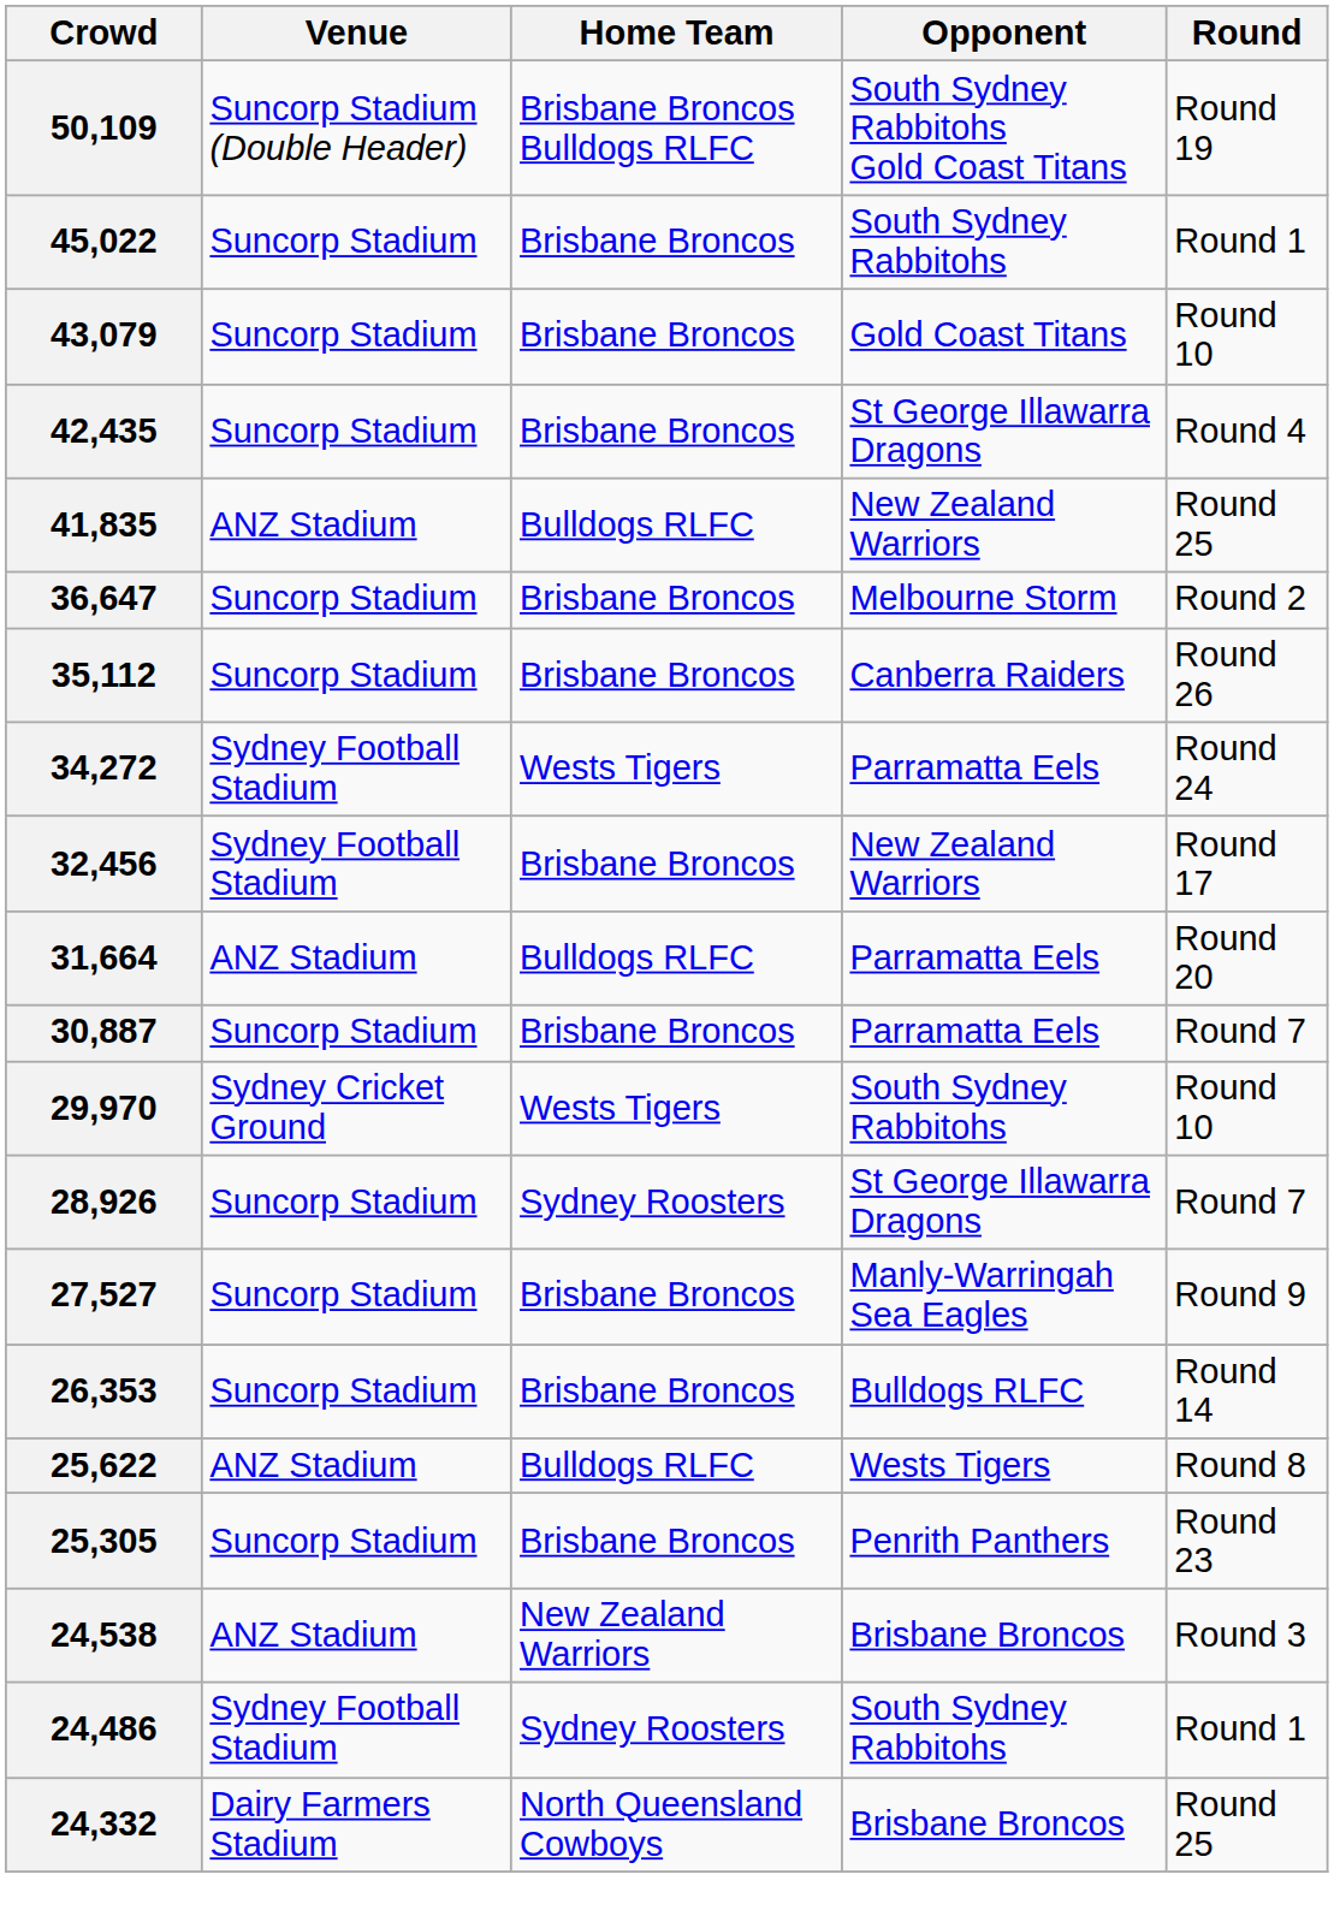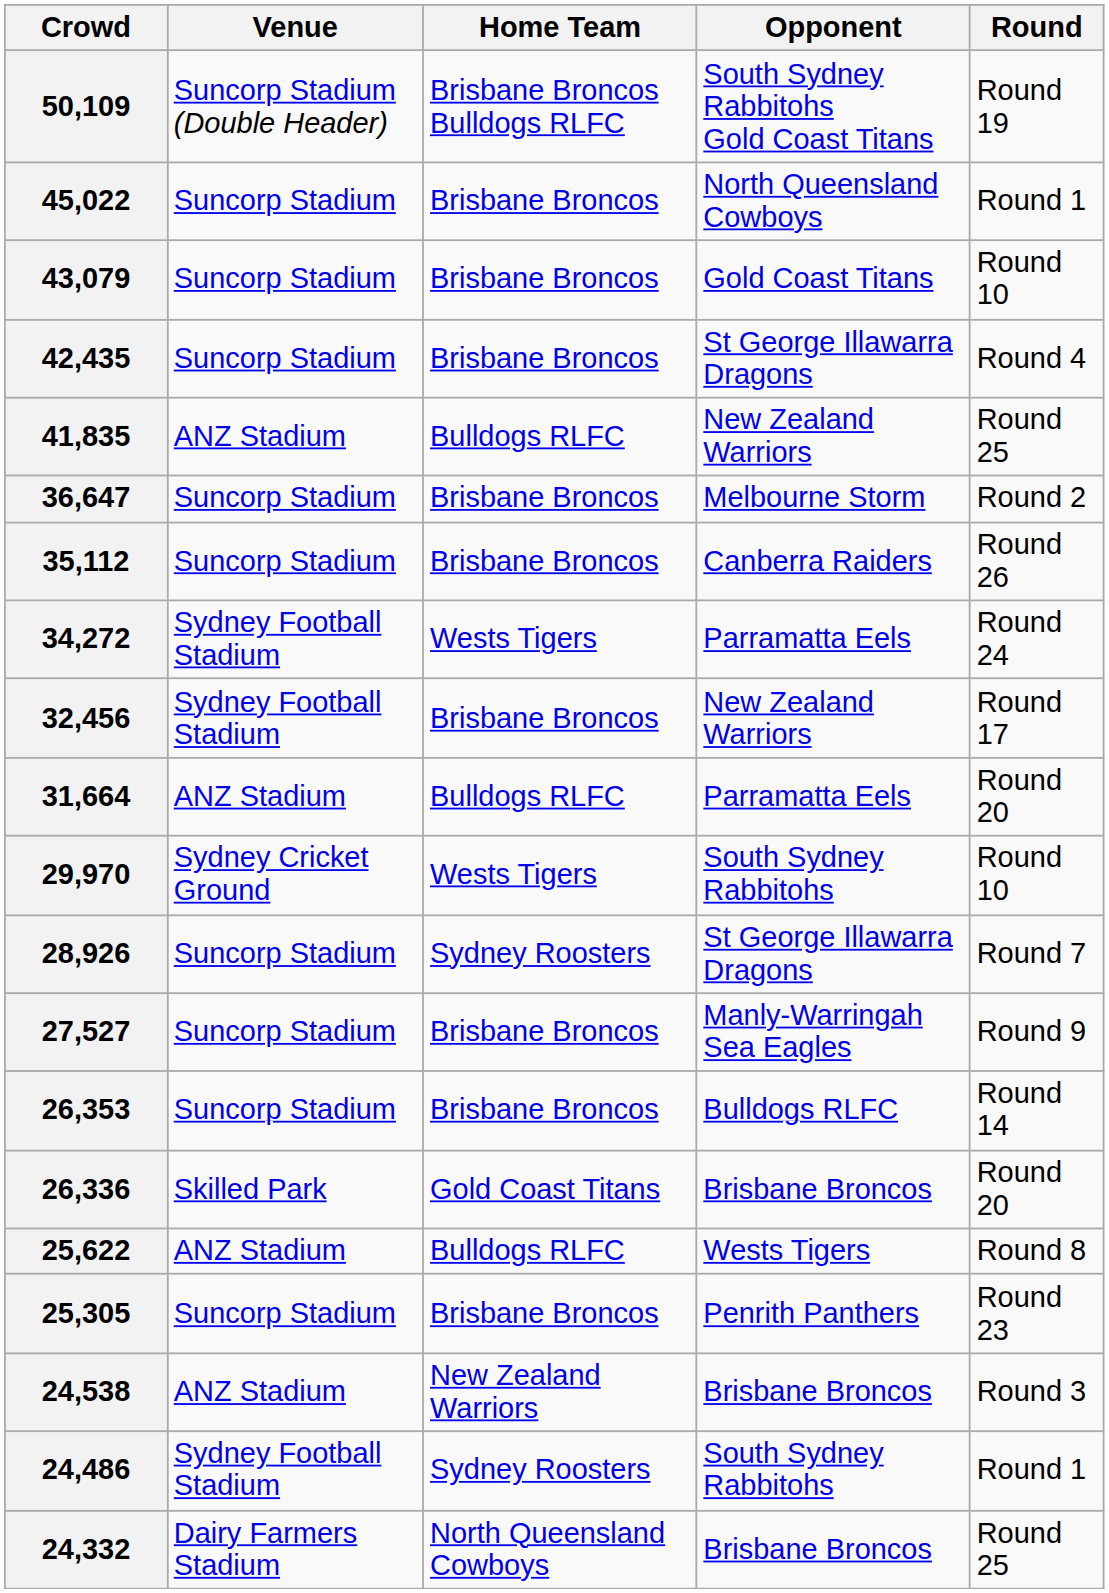 <table class="wikitable" style="text-align:left;">
 <tr>
 <th width=100>Crowd</th>
 <th width=175>Venue</th>
 <th width=175>Home Team</th>
 <th width=175>Opponent</th>
 <th width=75>Round</th>
 </tr>
 <tr>
 <th>50,109</th>
 <td><a href='#'>Suncorp Stadium</a><br><em>(Double Header)</em></td>
 <td><a href='#'>Brisbane Broncos</a><br><a href='#'>Bulldogs RLFC</a></td>
 <td><a href='#'>South Sydney Rabbitohs</a><br><a href='#'>Gold Coast Titans</a></td>
 <td>Round 19</td>
 </tr>
 <tr>
 <th>45,022</th>
 <td><a href='#'>Suncorp Stadium</a></td>
 <td><a href='#'>Brisbane Broncos</a></td>
-<td><a href='#'>South Sydney Rabbitohs</a></td>
+<td><a href='#'>North Queensland Cowboys</a></td>
 <td>Round 1</td>
 </tr>
 <tr>
 <th>43,079</th>
 <td><a href='#'>Suncorp Stadium</a></td>
 <td><a href='#'>Brisbane Broncos</a></td>
 <td><a href='#'>Gold Coast Titans</a></td>
 <td>Round 10</td>
 </tr>
 <tr>
 <th>42,435</th>
 <td><a href='#'>Suncorp Stadium</a></td>
 <td><a href='#'>Brisbane Broncos</a></td>
 <td><a href='#'>St George Illawarra Dragons</a></td>
 <td>Round 4</td>
 </tr>
 <tr>
 <th>41,835</th>
 <td><a href='#'>ANZ Stadium</a></td>
 <td><a href='#'>Bulldogs RLFC</a></td>
 <td><a href='#'>New Zealand Warriors</a></td>
 <td>Round 25</td>
 </tr>
 <tr>
 <th>36,647</th>
 <td><a href='#'>Suncorp Stadium</a></td>
 <td><a href='#'>Brisbane Broncos</a></td>
 <td><a href='#'>Melbourne Storm</a></td>
 <td>Round 2</td>
 </tr>
 <tr>
 <th>35,112</th>
 <td><a href='#'>Suncorp Stadium</a></td>
 <td><a href='#'>Brisbane Broncos</a></td>
 <td><a href='#'>Canberra Raiders</a></td>
 <td>Round 26</td>
 </tr>
 <tr>
 <th>34,272</th>
 <td><a href='#'>Sydney Football Stadium</a></td>
 <td><a href='#'>Wests Tigers</a></td>
 <td><a href='#'>Parramatta Eels</a></td>
 <td>Round 24</td>
 </tr>
 <tr>
 <th>32,456</th>
 <td><a href='#'>Sydney Football Stadium</a></td>
 <td><a href='#'>Brisbane Broncos</a></td>
 <td><a href='#'>New Zealand Warriors</a></td>
 <td>Round 17</td>
 </tr>
 <tr>
 <th>31,664</th>
 <td><a href='#'>ANZ Stadium</a></td>
 <td><a href='#'>Bulldogs RLFC</a></td>
 <td><a href='#'>Parramatta Eels</a></td>
 <td>Round 20</td>
 </tr>
 <tr>
-<th>30,887</th>
-<td><a href='#'>Suncorp Stadium</a></td>
-<td><a href='#'>Brisbane Broncos</a></td>
-<td><a href='#'>Parramatta Eels</a></td>
-<td>Round 7</td>
-</tr>
-<tr>
 <th>29,970</th>
 <td><a href='#'>Sydney Cricket Ground</a></td>
 <td><a href='#'>Wests Tigers</a></td>
 <td><a href='#'>South Sydney Rabbitohs</a></td>
 <td>Round 10</td>
 </tr>
 <tr>
 <th>28,926</th>
 <td><a href='#'>Suncorp Stadium</a></td>
 <td><a href='#'>Sydney Roosters</a></td>
 <td><a href='#'>St George Illawarra Dragons</a></td>
 <td>Round 7</td>
 </tr>
 <tr>
 <th>27,527</th>
 <td><a href='#'>Suncorp Stadium</a></td>
 <td><a href='#'>Brisbane Broncos</a></td>
 <td><a href='#'>Manly-Warringah Sea Eagles</a></td>
 <td>Round 9</td>
 </tr>
 <tr>
 <th>26,353</th>
 <td><a href='#'>Suncorp Stadium</a></td>
 <td><a href='#'>Brisbane Broncos</a></td>
 <td><a href='#'>Bulldogs RLFC</a></td>
 <td>Round 14</td>
+</tr>
+<tr>
+<th>26,336</th>
+<td><a href='#'>Skilled Park</a></td>
+<td><a href='#'>Gold Coast Titans</a></td>
+<td><a href='#'>Brisbane Broncos</a></td>
+<td>Round 20</td>
 </tr>
 <tr>
 <th>25,622</th>
 <td><a href='#'>ANZ Stadium</a></td>
 <td><a href='#'>Bulldogs RLFC</a></td>
 <td><a href='#'>Wests Tigers</a></td>
 <td>Round 8</td>
 </tr>
 <tr>
 <th>25,305</th>
 <td><a href='#'>Suncorp Stadium</a></td>
 <td><a href='#'>Brisbane Broncos</a></td>
 <td><a href='#'>Penrith Panthers</a></td>
 <td>Round 23</td>
 </tr>
 <tr>
 <th>24,538</th>
 <td><a href='#'>ANZ Stadium</a></td>
 <td><a href='#'>New Zealand Warriors</a></td>
 <td><a href='#'>Brisbane Broncos</a></td>
 <td>Round 3</td>
 </tr>
 <tr>
 <th>24,486</th>
 <td><a href='#'>Sydney Football Stadium</a></td>
 <td><a href='#'>Sydney Roosters</a></td>
 <td><a href='#'>South Sydney Rabbitohs</a></td>
 <td>Round 1</td>
 </tr>
 <tr>
 <th>24,332</th>
 <td><a href='#'>Dairy Farmers Stadium</a></td>
 <td><a href='#'>North Queensland Cowboys</a></td>
 <td><a href='#'>Brisbane Broncos</a></td>
 <td>Round 25</td>
 </tr>
 </table>
